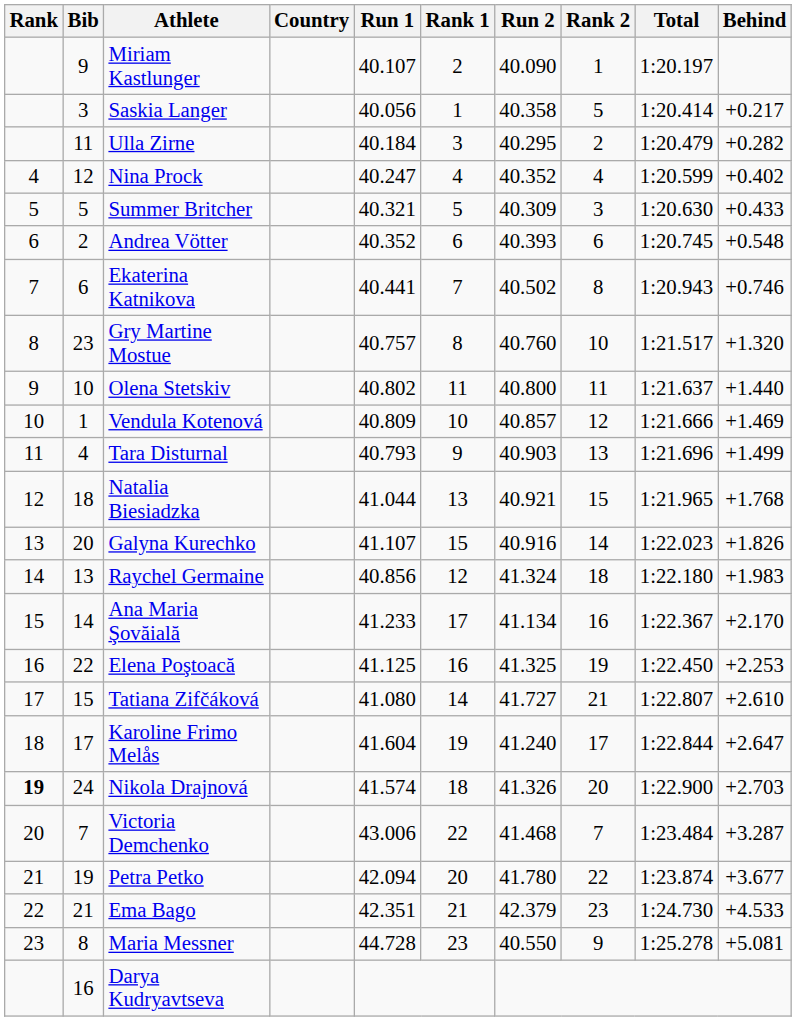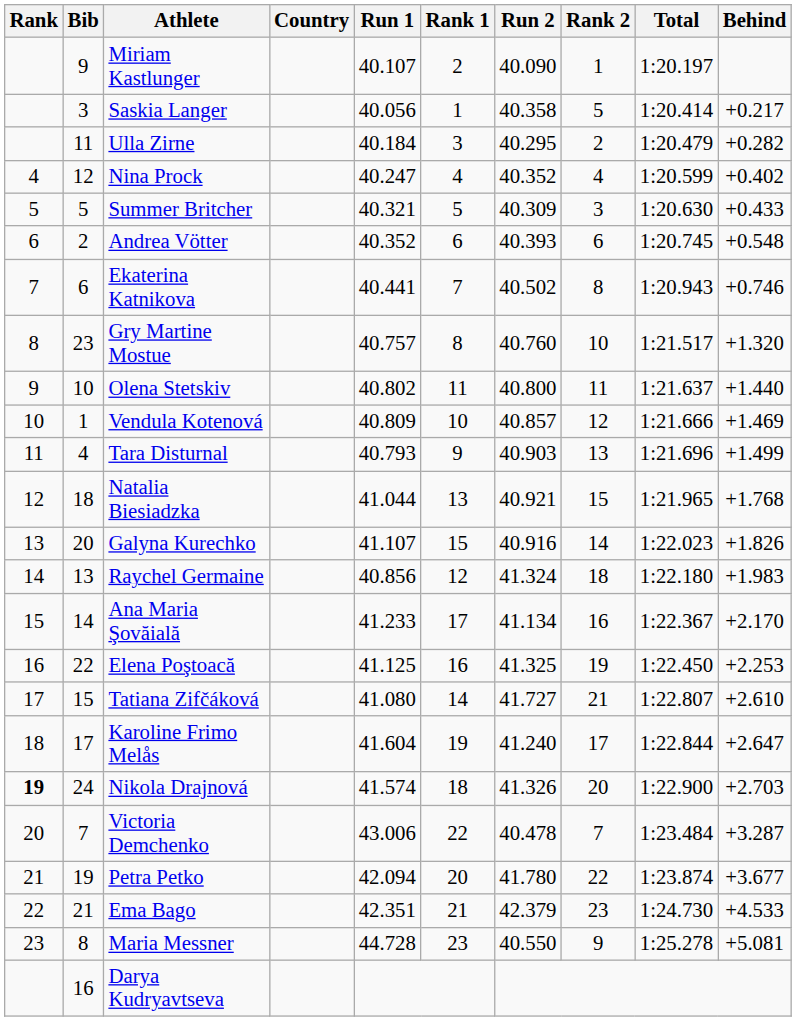 <table class="wikitable sortable" style="text-align:center">
 <tr>
 <th>Rank</th>
 <th>Bib</th>
 <th width=120>Athlete</th>
 <th>Country</th>
 <th>Run 1</th>
 <th>Rank 1</th>
 <th>Run 2</th>
 <th>Rank 2</th>
 <th>Total</th>
 <th>Behind</th>
 </tr>
 <tr>
 <td></td>
 <td>9</td>
 <td align=left><a href='#'>Miriam Kastlunger</a></td>
 <td align=left></td>
 <td>40.107</td>
 <td>2</td>
 <td>40.090</td>
 <td>1</td>
 <td>1:20.197</td>
 <td></td>
 </tr>
 <tr>
 <td></td>
 <td>3</td>
 <td align=left><a href='#'>Saskia Langer</a></td>
 <td align=left></td>
 <td>40.056</td>
 <td>1</td>
 <td>40.358</td>
 <td>5</td>
 <td>1:20.414</td>
 <td>+0.217</td>
 </tr>
 <tr>
 <td></td>
 <td>11</td>
 <td align=left><a href='#'>Ulla Zirne</a></td>
 <td align=left></td>
 <td>40.184</td>
 <td>3</td>
 <td>40.295</td>
 <td>2</td>
 <td>1:20.479</td>
 <td>+0.282</td>
 </tr>
 <tr>
 <td>4</td>
 <td>12</td>
 <td align=left><a href='#'>Nina Prock</a></td>
 <td align=left></td>
 <td>40.247</td>
 <td>4</td>
 <td>40.352</td>
 <td>4</td>
 <td>1:20.599</td>
 <td>+0.402</td>
 </tr>
 <tr>
 <td>5</td>
 <td>5</td>
 <td align=left><a href='#'>Summer Britcher</a></td>
 <td align=left></td>
 <td>40.321</td>
 <td>5</td>
 <td>40.309</td>
 <td>3</td>
 <td>1:20.630</td>
 <td>+0.433</td>
 </tr>
 <tr>
 <td>6</td>
 <td>2</td>
 <td align=left><a href='#'>Andrea Vötter</a></td>
 <td align=left></td>
 <td>40.352</td>
 <td>6</td>
 <td>40.393</td>
 <td>6</td>
 <td>1:20.745</td>
 <td>+0.548</td>
 </tr>
 <tr>
 <td>7</td>
 <td>6</td>
 <td align=left><a href='#'>Ekaterina Katnikova</a></td>
 <td align=left></td>
 <td>40.441</td>
 <td>7</td>
 <td>40.502</td>
 <td>8</td>
 <td>1:20.943</td>
 <td>+0.746</td>
 </tr>
 <tr>
 <td>8</td>
 <td>23</td>
 <td align=left><a href='#'>Gry Martine Mostue</a></td>
 <td align=left></td>
 <td>40.757</td>
 <td>8</td>
 <td>40.760</td>
 <td>10</td>
 <td>1:21.517</td>
 <td>+1.320</td>
 </tr>
 <tr>
 <td>9</td>
 <td>10</td>
 <td align=left><a href='#'>Olena Stetskiv</a></td>
 <td align=left></td>
 <td>40.802</td>
 <td>11</td>
 <td>40.800</td>
 <td>11</td>
 <td>1:21.637</td>
 <td>+1.440</td>
 </tr>
 <tr>
 <td>10</td>
 <td>1</td>
 <td align=left><a href='#'>Vendula Kotenová</a></td>
 <td align=left></td>
 <td>40.809</td>
 <td>10</td>
 <td>40.857</td>
 <td>12</td>
 <td>1:21.666</td>
 <td>+1.469</td>
 </tr>
 <tr>
 <td>11</td>
 <td>4</td>
 <td align=left><a href='#'>Tara Disturnal</a></td>
 <td align=left></td>
 <td>40.793</td>
 <td>9</td>
 <td>40.903</td>
 <td>13</td>
 <td>1:21.696</td>
 <td>+1.499</td>
 </tr>
 <tr>
 <td>12</td>
 <td>18</td>
 <td align=left><a href='#'>Natalia Biesiadzka</a></td>
 <td align=left></td>
 <td>41.044</td>
 <td>13</td>
 <td>40.921</td>
 <td>15</td>
 <td>1:21.965</td>
 <td>+1.768</td>
 </tr>
 <tr>
 <td>13</td>
 <td>20</td>
 <td align=left><a href='#'>Galyna Kurechko</a></td>
 <td align=left></td>
 <td>41.107</td>
 <td>15</td>
 <td>40.916</td>
 <td>14</td>
 <td>1:22.023</td>
 <td>+1.826</td>
 </tr>
 <tr>
 <td>14</td>
 <td>13</td>
 <td align=left><a href='#'>Raychel Germaine</a></td>
 <td align=left></td>
 <td>40.856</td>
 <td>12</td>
 <td>41.324</td>
 <td>18</td>
 <td>1:22.180</td>
 <td>+1.983</td>
 </tr>
 <tr>
 <td>15</td>
 <td>14</td>
 <td align=left><a href='#'>Ana Maria Şovăială</a></td>
 <td align=left></td>
 <td>41.233</td>
 <td>17</td>
 <td>41.134</td>
 <td>16</td>
 <td>1:22.367</td>
 <td>+2.170</td>
 </tr>
 <tr>
 <td>16</td>
 <td>22</td>
 <td align=left><a href='#'>Elena Poştoacă</a></td>
 <td align=left></td>
 <td>41.125</td>
 <td>16</td>
 <td>41.325</td>
 <td>19</td>
 <td>1:22.450</td>
 <td>+2.253</td>
 </tr>
 <tr>
 <td>17</td>
 <td>15</td>
 <td align=left><a href='#'>Tatiana Zifčáková</a></td>
 <td align=left></td>
 <td>41.080</td>
 <td>14</td>
 <td>41.727</td>
 <td>21</td>
 <td>1:22.807</td>
 <td>+2.610</td>
 </tr>
 <tr>
 <td>18</td>
 <td>17</td>
 <td align=left><a href='#'>Karoline Frimo Melås</a></td>
 <td align=left></td>
 <td>41.604</td>
 <td>19</td>
 <td>41.240</td>
 <td>17</td>
 <td>1:22.844</td>
 <td>+2.647</td>
 </tr>
 <tr>
 <td><strong>19</strong></td>
 <td>24</td>
 <td align=left><a href='#'>Nikola Drajnová</a></td>
 <td align=left></td>
 <td>41.574</td>
 <td>18</td>
 <td>41.326</td>
 <td>20</td>
 <td>1:22.900</td>
 <td>+2.703</td>
 </tr>
 <tr>
 <td>20</td>
 <td>7</td>
 <td align=left><a href='#'>Victoria Demchenko</a></td>
 <td align=left></td>
 <td>43.006</td>
 <td>22</td>
-<td>41.468</td>
+<td>40.478</td>
 <td>7</td>
 <td>1:23.484</td>
 <td>+3.287</td>
 </tr>
 <tr>
 <td>21</td>
 <td>19</td>
 <td align=left><a href='#'>Petra Petko</a></td>
 <td align=left></td>
 <td>42.094</td>
 <td>20</td>
 <td>41.780</td>
 <td>22</td>
 <td>1:23.874</td>
 <td>+3.677</td>
 </tr>
 <tr>
 <td>22</td>
 <td>21</td>
 <td align=left><a href='#'>Ema Bago</a></td>
 <td align=left></td>
 <td>42.351</td>
 <td>21</td>
 <td>42.379</td>
 <td>23</td>
 <td>1:24.730</td>
 <td>+4.533</td>
 </tr>
 <tr>
 <td>23</td>
 <td>8</td>
 <td align=left><a href='#'>Maria Messner</a></td>
 <td align=left></td>
 <td>44.728</td>
 <td>23</td>
 <td>40.550</td>
 <td>9</td>
 <td>1:25.278</td>
 <td>+5.081</td>
 </tr>
 <tr>
 <td></td>
 <td>16</td>
 <td align=left><a href='#'>Darya Kudryavtseva</a></td>
 <td align=left></td>
 <td colspan=2></td>
 <td colspan=4></td>
 </tr>
 </table>
